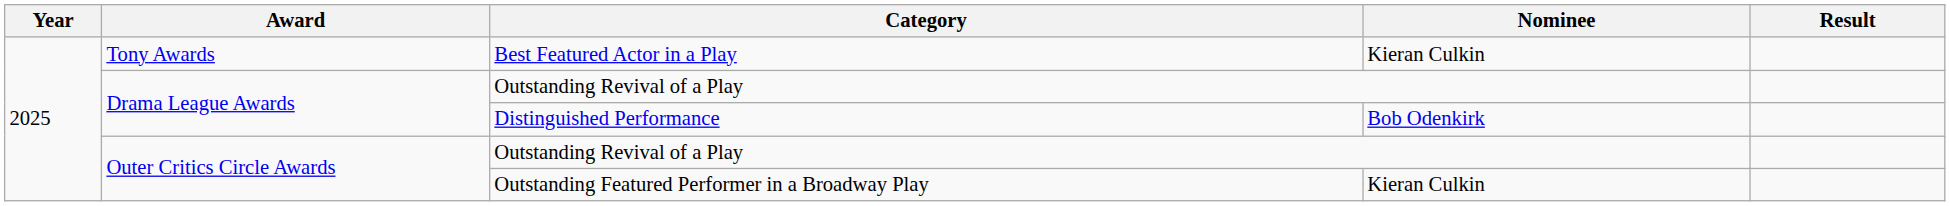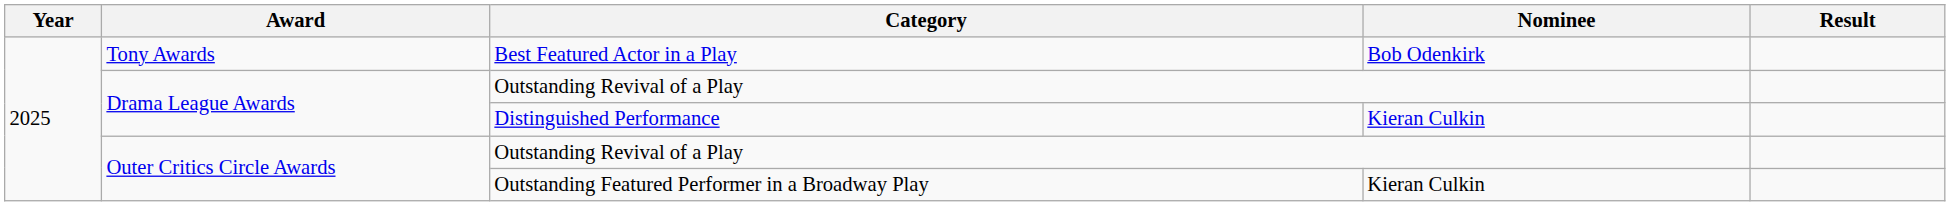 <table class="wikitable" style="width:95%;">
 <tr>
 <th style="width:5%;">Year</th>
 <th style="width:20%;">Award</th>
 <th style="width:45%;">Category</th>
 <th style="width:20%;">Nominee</th>
 <th style="width:10%;">Result</th>
 </tr>
 <tr>
 <td rowspan="5">2025</td>
 <td><a href='#'>Tony Awards</a></td>
 <td><a href='#'>Best Featured Actor in a Play</a></td>
-<td>Kieran Culkin</td>
+<td><a href='#'>Bob Odenkirk</a></td>
 <td></td>
 </tr>
 <tr>
 <td rowspan="2"><a href='#'>Drama League Awards</a></td>
 <td colspan="2">Outstanding Revival of a Play</td>
 <td></td>
 </tr>
 <tr>
 <td><a href='#'>Distinguished Performance</a></td>
-<td><a href='#'>Bob Odenkirk</a></td>
+<td><a href='#'>Kieran Culkin</a></td>
 <td></td>
 </tr>
 <tr>
 <td rowspan="2"><a href='#'>Outer Critics Circle Awards</a></td>
 <td colspan="2">Outstanding Revival of a Play</td>
 <td></td>
 </tr>
 <tr>
 <td>Outstanding Featured Performer in a Broadway Play</td>
 <td>Kieran Culkin</td>
 <td></td>
 </tr>
 </table>
